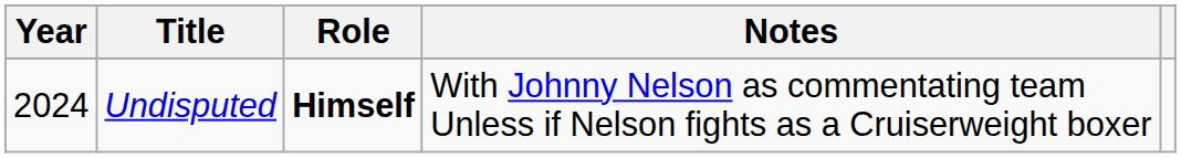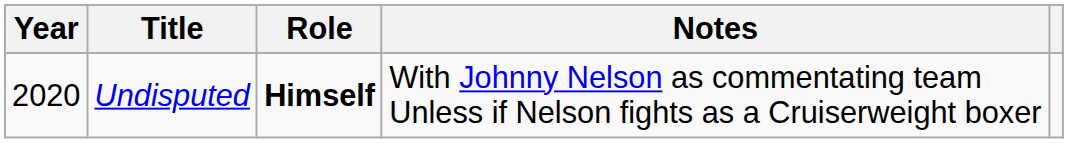 <table class="wikitable sortable">
 <tr>
 <th>Year</th>
 <th>Title</th>
 <th>Role</th>
 <th class="unsortable">Notes</th>
 <th class="unsortable"></th>
 </tr>
 <tr>
-<td>2024</td>
+<td>2020</td>
 <td><em><a href='#'>Undisputed</a></em></td>
 <td><strong>Himself</strong></td>
 <td>With <a href='#'>Johnny Nelson</a> as commentating team<br>Unless if Nelson fights as a Cruiserweight boxer</td>
 <td style="text-align:center;"></td>
 </tr>
 </table>
